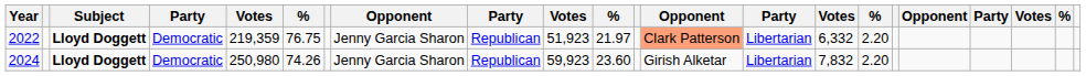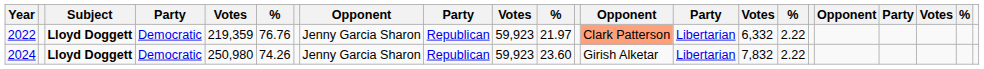 <table class="wikitable" style="margin:0.5em; font-size:95%;">
 <tr>
 <th>Year</th>
 <th></th>
 <th>Subject</th>
 <th>Party</th>
 <th>Votes</th>
 <th>%</th>
 <th></th>
 <th>Opponent</th>
 <th>Party</th>
 <th>Votes</th>
 <th>%</th>
 <th></th>
 <th>Opponent</th>
 <th>Party</th>
 <th>Votes</th>
 <th>%</th>
 <th></th>
 <th>Opponent</th>
 <th>Party</th>
 <th>Votes</th>
 <th>%</th>
 </tr>
 <tr>
 <td><a href='#'>2022</a></td>
 <td></td>
 <td><strong>Lloyd Doggett</strong></td>
 <td><a href='#'>Democratic</a></td>
 <td>219,359</td>
-<td>76.75</td>
+<td>76.76</td>
 <td></td>
 <td>Jenny Garcia Sharon</td>
 <td><a href='#'>Republican</a></td>
-<td>51,923</td>
+<td>59,923</td>
 <td>21.97</td>
 <td></td>
 <td style="background: lightsalmon;">Clark Patterson</td>
 <td><a href='#'>Libertarian</a></td>
 <td>6,332</td>
-<td>2.20</td>
+<td>2.22</td>
 <td></td>
 <td></td>
 <td></td>
 <td></td>
 <td></td>
 <td></td>
 </tr>
 <tr>
 <td><a href='#'>2024</a></td>
 <td></td>
 <td><strong>Lloyd Doggett</strong></td>
 <td><a href='#'>Democratic</a></td>
 <td>250,980</td>
 <td>74.26</td>
 <td></td>
 <td>Jenny Garcia Sharon</td>
 <td><a href='#'>Republican</a></td>
 <td>59,923</td>
 <td>23.60</td>
 <td></td>
 <td>Girish Alketar</td>
 <td><a href='#'>Libertarian</a></td>
 <td>7,832</td>
-<td>2.20</td>
+<td>2.22</td>
 <td></td>
 <td></td>
 <td></td>
 <td></td>
 <td></td>
 </tr>
 </table>
